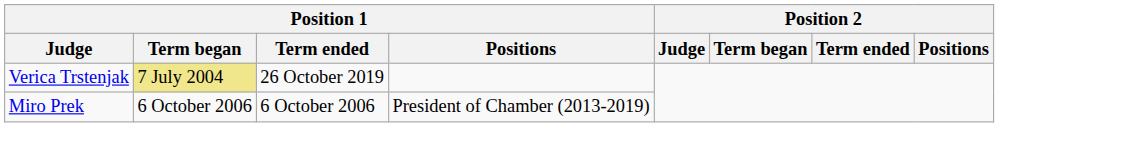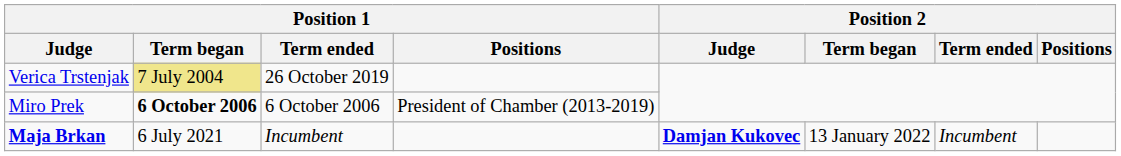 <table class="wikitable">
 <tr>
 <th colspan="4">Position 1</th>
 <th colspan="4">Position 2</th>
 </tr>
 <tr>
 <th>Judge</th>
 <th>Term began</th>
 <th>Term ended</th>
 <th>Positions</th>
 <th>Judge</th>
 <th>Term began</th>
 <th>Term ended</th>
 <th>Positions</th>
 </tr>
 <tr>
 <td><a href='#'>Verica Trstenjak</a></td>
 <td style="background: khaki;">7 July 2004</td>
 <td>26 October 2019</td>
 <td></td>
 <td colspan="4" rowspan="2"></td>
 </tr>
 <tr>
 <td><a href='#'>Miro Prek</a></td>
-<td>6 October 2006</td>
+<td><strong>6 October 2006</strong></td>
 <td>6 October 2006</td>
 <td>President of Chamber (2013-2019)</td>
 </tr>
+<tr>
+<td><strong><a href='#'>Maja Brkan</a></strong></td>
+<td>6 July 2021</td>
+<td><em>Incumbent</em></td>
+<td></td>
+<td><strong><a href='#'>Damjan Kukovec</a></strong></td>
+<td>13 January 2022</td>
+<td><em>Incumbent</em></td>
+<td></td>
+</tr>
 </table>
